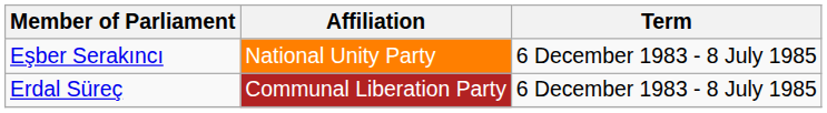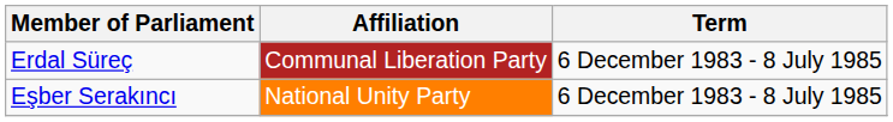 <table class="wikitable">
 <tr>
 <th>Member of Parliament</th>
 <th>Affiliation</th>
 <th>Term</th>
 </tr>
 <tr>
+<td><a href='#'>Erdal Süreç</a></td>
+<td style="background:#B22222; color:white">Communal Liberation Party</td>
+<td>6 December 1983 - 8 July 1985</td>
+</tr>
+<tr>
 <td><a href='#'>Eşber Serakıncı</a></td>
 <td style="background:#FF7F00; color:white">National Unity Party</td>
 <td>6 December 1983 - 8 July 1985</td>
 </tr>
 <tr>
-<td><a href='#'>Erdal Süreç</a></td>
-<td style="background:#B22222; color:white">Communal Liberation Party</td>
-<td>6 December 1983 - 8 July 1985</td>
-</tr>
-<tr>
 </tr>
 </table>
